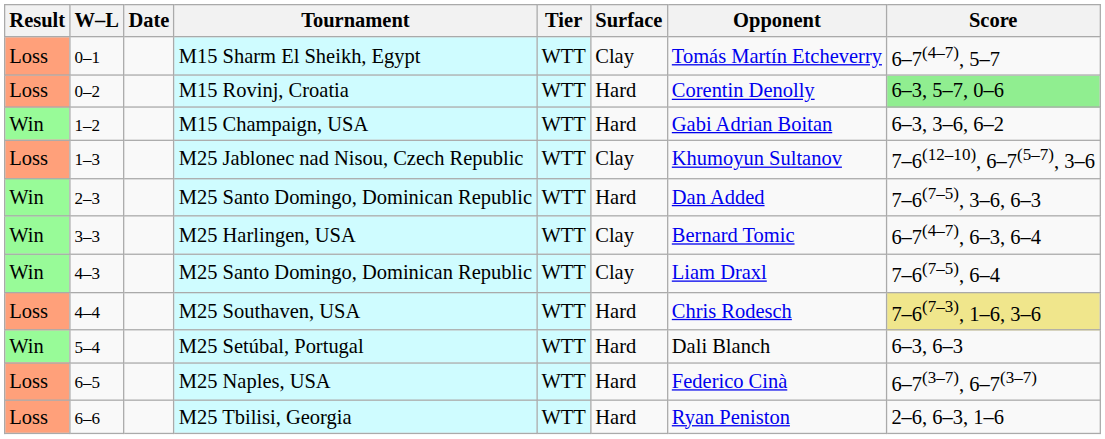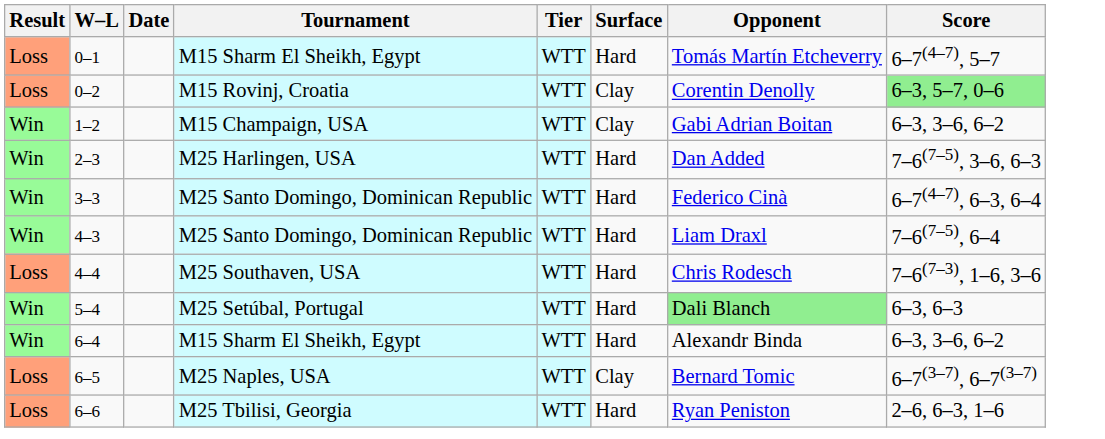 <table class="sortable wikitable">
 <tr>
 <th>Result</th>
 <th class="unsortable">W–L</th>
 <th>Date</th>
 <th>Tournament</th>
 <th>Tier</th>
 <th>Surface</th>
 <th>Opponent</th>
 <th class="unsortable">Score</th>
 </tr>
 <tr>
 <td bgcolor=FFA07A>Loss</td>
 <td><small>0–1</small></td>
 <td></td>
 <td style="background:#cffcff;">M15 Sharm El Sheikh, Egypt</td>
 <td style="background:#cffcff;">WTT</td>
-<td>Clay</td>
+<td>Hard</td>
 <td> <a href='#'>Tomás Martín Etcheverry</a></td>
 <td>6–7<sup>(4–7)</sup>, 5–7</td>
 </tr>
 <tr>
 <td bgcolor=FFA07A>Loss</td>
 <td><small>0–2</small></td>
 <td></td>
 <td style="background:#cffcff;">M15 Rovinj, Croatia</td>
 <td style="background:#cffcff;">WTT</td>
-<td>Hard</td>
+<td>Clay</td>
 <td> <a href='#'>Corentin Denolly</a></td>
 <td style="background: lightgreen;">6–3, 5–7, 0–6</td>
 </tr>
 <tr>
 <td bgcolor=98FB98>Win</td>
 <td><small>1–2</small></td>
 <td></td>
 <td style="background:#cffcff;">M15 Champaign, USA</td>
 <td style="background:#cffcff;">WTT</td>
-<td>Hard</td>
+<td>Clay</td>
 <td> <a href='#'>Gabi Adrian Boitan</a></td>
 <td>6–3, 3–6, 6–2</td>
-</tr>
-<tr>
-<td bgcolor=FFA07A>Loss</td>
-<td><small>1–3</small></td>
-<td></td>
-<td style="background:#cffcff;">M25 Jablonec nad Nisou, Czech Republic</td>
-<td style="background:#cffcff;">WTT</td>
-<td>Clay</td>
-<td> <a href='#'>Khumoyun Sultanov</a></td>
-<td>7–6<sup>(12–10)</sup>, 6–7<sup>(5–7)</sup>, 3–6</td>
 </tr>
 <tr>
 <td bgcolor=98FB98>Win</td>
 <td><small>2–3</small></td>
 <td></td>
-<td style="background:#cffcff;">M25 Santo Domingo, Dominican Republic</td>
+<td style="background:#cffcff;">M25 Harlingen, USA</td>
 <td style="background:#cffcff;">WTT</td>
 <td>Hard</td>
 <td> <a href='#'>Dan Added</a></td>
 <td>7–6<sup>(7–5)</sup>, 3–6, 6–3</td>
 </tr>
 <tr>
 <td bgcolor=98FB98>Win</td>
 <td><small>3–3</small></td>
 <td></td>
-<td style="background:#cffcff;">M25 Harlingen, USA</td>
+<td style="background:#cffcff;">M25 Santo Domingo, Dominican Republic</td>
 <td style="background:#cffcff;">WTT</td>
-<td>Clay</td>
-<td> <a href='#'>Bernard Tomic</a></td>
+<td>Hard</td>
+<td> <a href='#'>Federico Cinà</a></td>
 <td>6–7<sup>(4–7)</sup>, 6–3, 6–4</td>
 </tr>
 <tr>
 <td bgcolor=98FB98>Win</td>
 <td><small>4–3</small></td>
 <td></td>
 <td style="background:#cffcff;">M25 Santo Domingo, Dominican Republic</td>
 <td style="background:#cffcff;">WTT</td>
-<td>Clay</td>
+<td>Hard</td>
 <td> <a href='#'>Liam Draxl</a></td>
 <td>7–6<sup>(7–5)</sup>, 6–4</td>
 </tr>
 <tr>
 <td bgcolor=FFA07A>Loss</td>
 <td><small>4–4</small></td>
 <td></td>
 <td style="background:#cffcff;">M25 Southaven, USA</td>
 <td style="background:#cffcff;">WTT</td>
 <td>Hard</td>
 <td> <a href='#'>Chris Rodesch</a></td>
-<td style="background: khaki;">7–6<sup>(7–3)</sup>, 1–6, 3–6</td>
+<td>7–6<sup>(7–3)</sup>, 1–6, 3–6</td>
 </tr>
 <tr>
 <td bgcolor=98FB98>Win</td>
 <td><small>5–4</small></td>
 <td></td>
 <td style="background:#cffcff;">M25 Setúbal, Portugal</td>
 <td style="background:#cffcff;">WTT</td>
 <td>Hard</td>
-<td> Dali Blanch</td>
+<td style="background: lightgreen;"> Dali Blanch</td>
 <td>6–3, 6–3</td>
+</tr>
+<tr>
+<td bgcolor=98FB98>Win</td>
+<td><small>6–4</small></td>
+<td></td>
+<td style="background:#cffcff;">M15 Sharm El Sheikh, Egypt</td>
+<td style="background:#cffcff;">WTT</td>
+<td>Hard</td>
+<td> Alexandr Binda</td>
+<td>6–3, 3–6, 6–2</td>
 </tr>
 <tr>
 <td bgcolor=FFA07A>Loss</td>
 <td><small>6–5</small></td>
 <td></td>
 <td style="background:#cffcff;">M25 Naples, USA</td>
 <td style="background:#cffcff;">WTT</td>
-<td>Hard</td>
-<td> <a href='#'>Federico Cinà</a></td>
+<td>Clay</td>
+<td> <a href='#'>Bernard Tomic</a></td>
 <td>6–7<sup>(3–7)</sup>, 6–7<sup>(3–7)</sup></td>
 </tr>
 <tr>
 <td bgcolor=FFA07A>Loss</td>
 <td><small>6–6</small></td>
 <td></td>
 <td style="background:#cffcff;">M25 Tbilisi, Georgia</td>
 <td style="background:#cffcff;">WTT</td>
 <td>Hard</td>
 <td> <a href='#'>Ryan Peniston</a></td>
 <td>2–6, 6–3, 1–6</td>
 </tr>
 </table>
